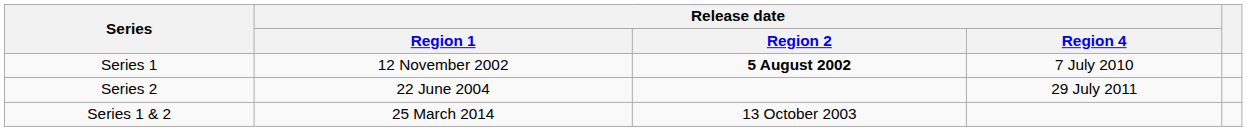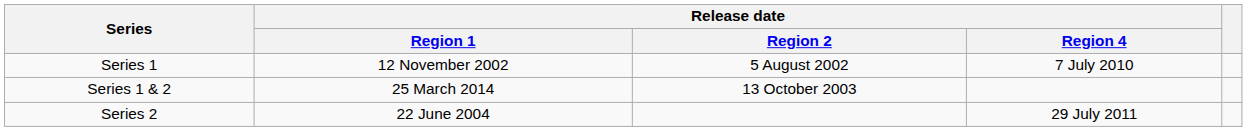 <table class="wikitable" style="width:65%; text-align:center;">
 <tr>
 <th rowspan="2">Series</th>
 <th colspan="3">Release date</th>
 <th rowspan="2"></th>
 </tr>
 <tr>
 <th><a href='#'>Region 1</a></th>
 <th><a href='#'>Region 2</a></th>
 <th><a href='#'>Region 4</a></th>
 </tr>
 <tr>
 <td>Series 1</td>
 <td>12 November 2002</td>
-<td><strong>5 August 2002</strong></td>
+<td>5 August 2002</td>
 <td>7 July 2010</td>
+<td></td>
+</tr>
+<tr>
+<td>Series 1 & 2</td>
+<td>25 March 2014</td>
+<td>13 October 2003</td>
+<td></td>
 <td></td>
 </tr>
 <tr>
 <td>Series 2</td>
 <td>22 June 2004</td>
 <td></td>
 <td>29 July 2011</td>
 <td></td>
 </tr>
-<tr>
-<td>Series 1 & 2</td>
-<td>25 March 2014</td>
-<td>13 October 2003</td>
-<td></td>
-<td></td>
-</tr>
 </table>
